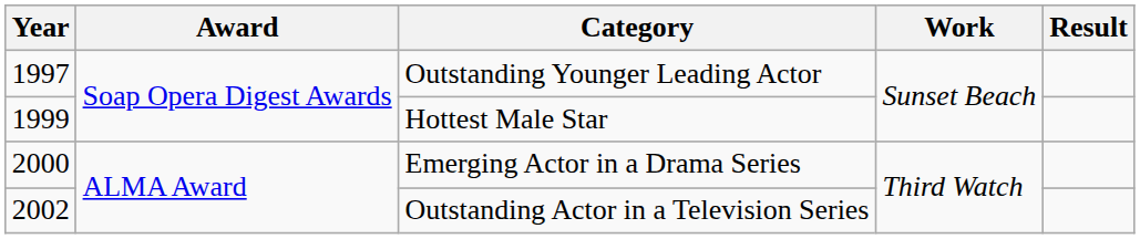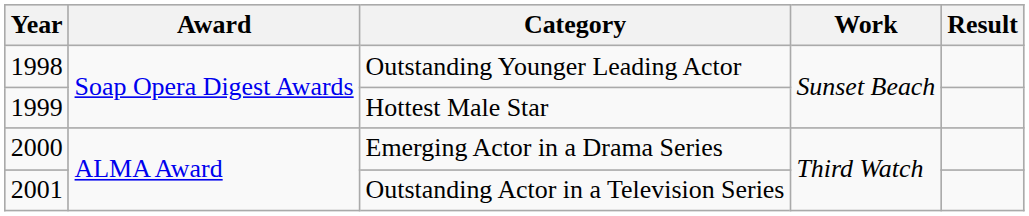 <table class="wikitable">
 <tr>
 <th scope="col">Year</th>
 <th scope="col">Award</th>
 <th scope="col">Category</th>
 <th scope="col">Work</th>
 <th scope="col">Result</th>
 </tr>
 <tr>
-<td>1997</td>
+<td>1998</td>
 <td rowspan=2><a href='#'>Soap Opera Digest Awards</a></td>
 <td>Outstanding Younger Leading Actor</td>
 <td rowspan=2><em>Sunset Beach</em></td>
 <td></td>
 </tr>
 <tr>
 <td>1999</td>
 <td>Hottest Male Star</td>
 <td></td>
 </tr>
 <tr>
 <td>2000</td>
 <td rowspan=2><a href='#'>ALMA Award</a></td>
 <td>Emerging Actor in a Drama Series</td>
 <td rowspan=2><em>Third Watch</em></td>
 <td></td>
 </tr>
 <tr>
-<td>2002</td>
+<td>2001</td>
 <td>Outstanding Actor in a Television Series</td>
 <td></td>
 </tr>
 </table>
